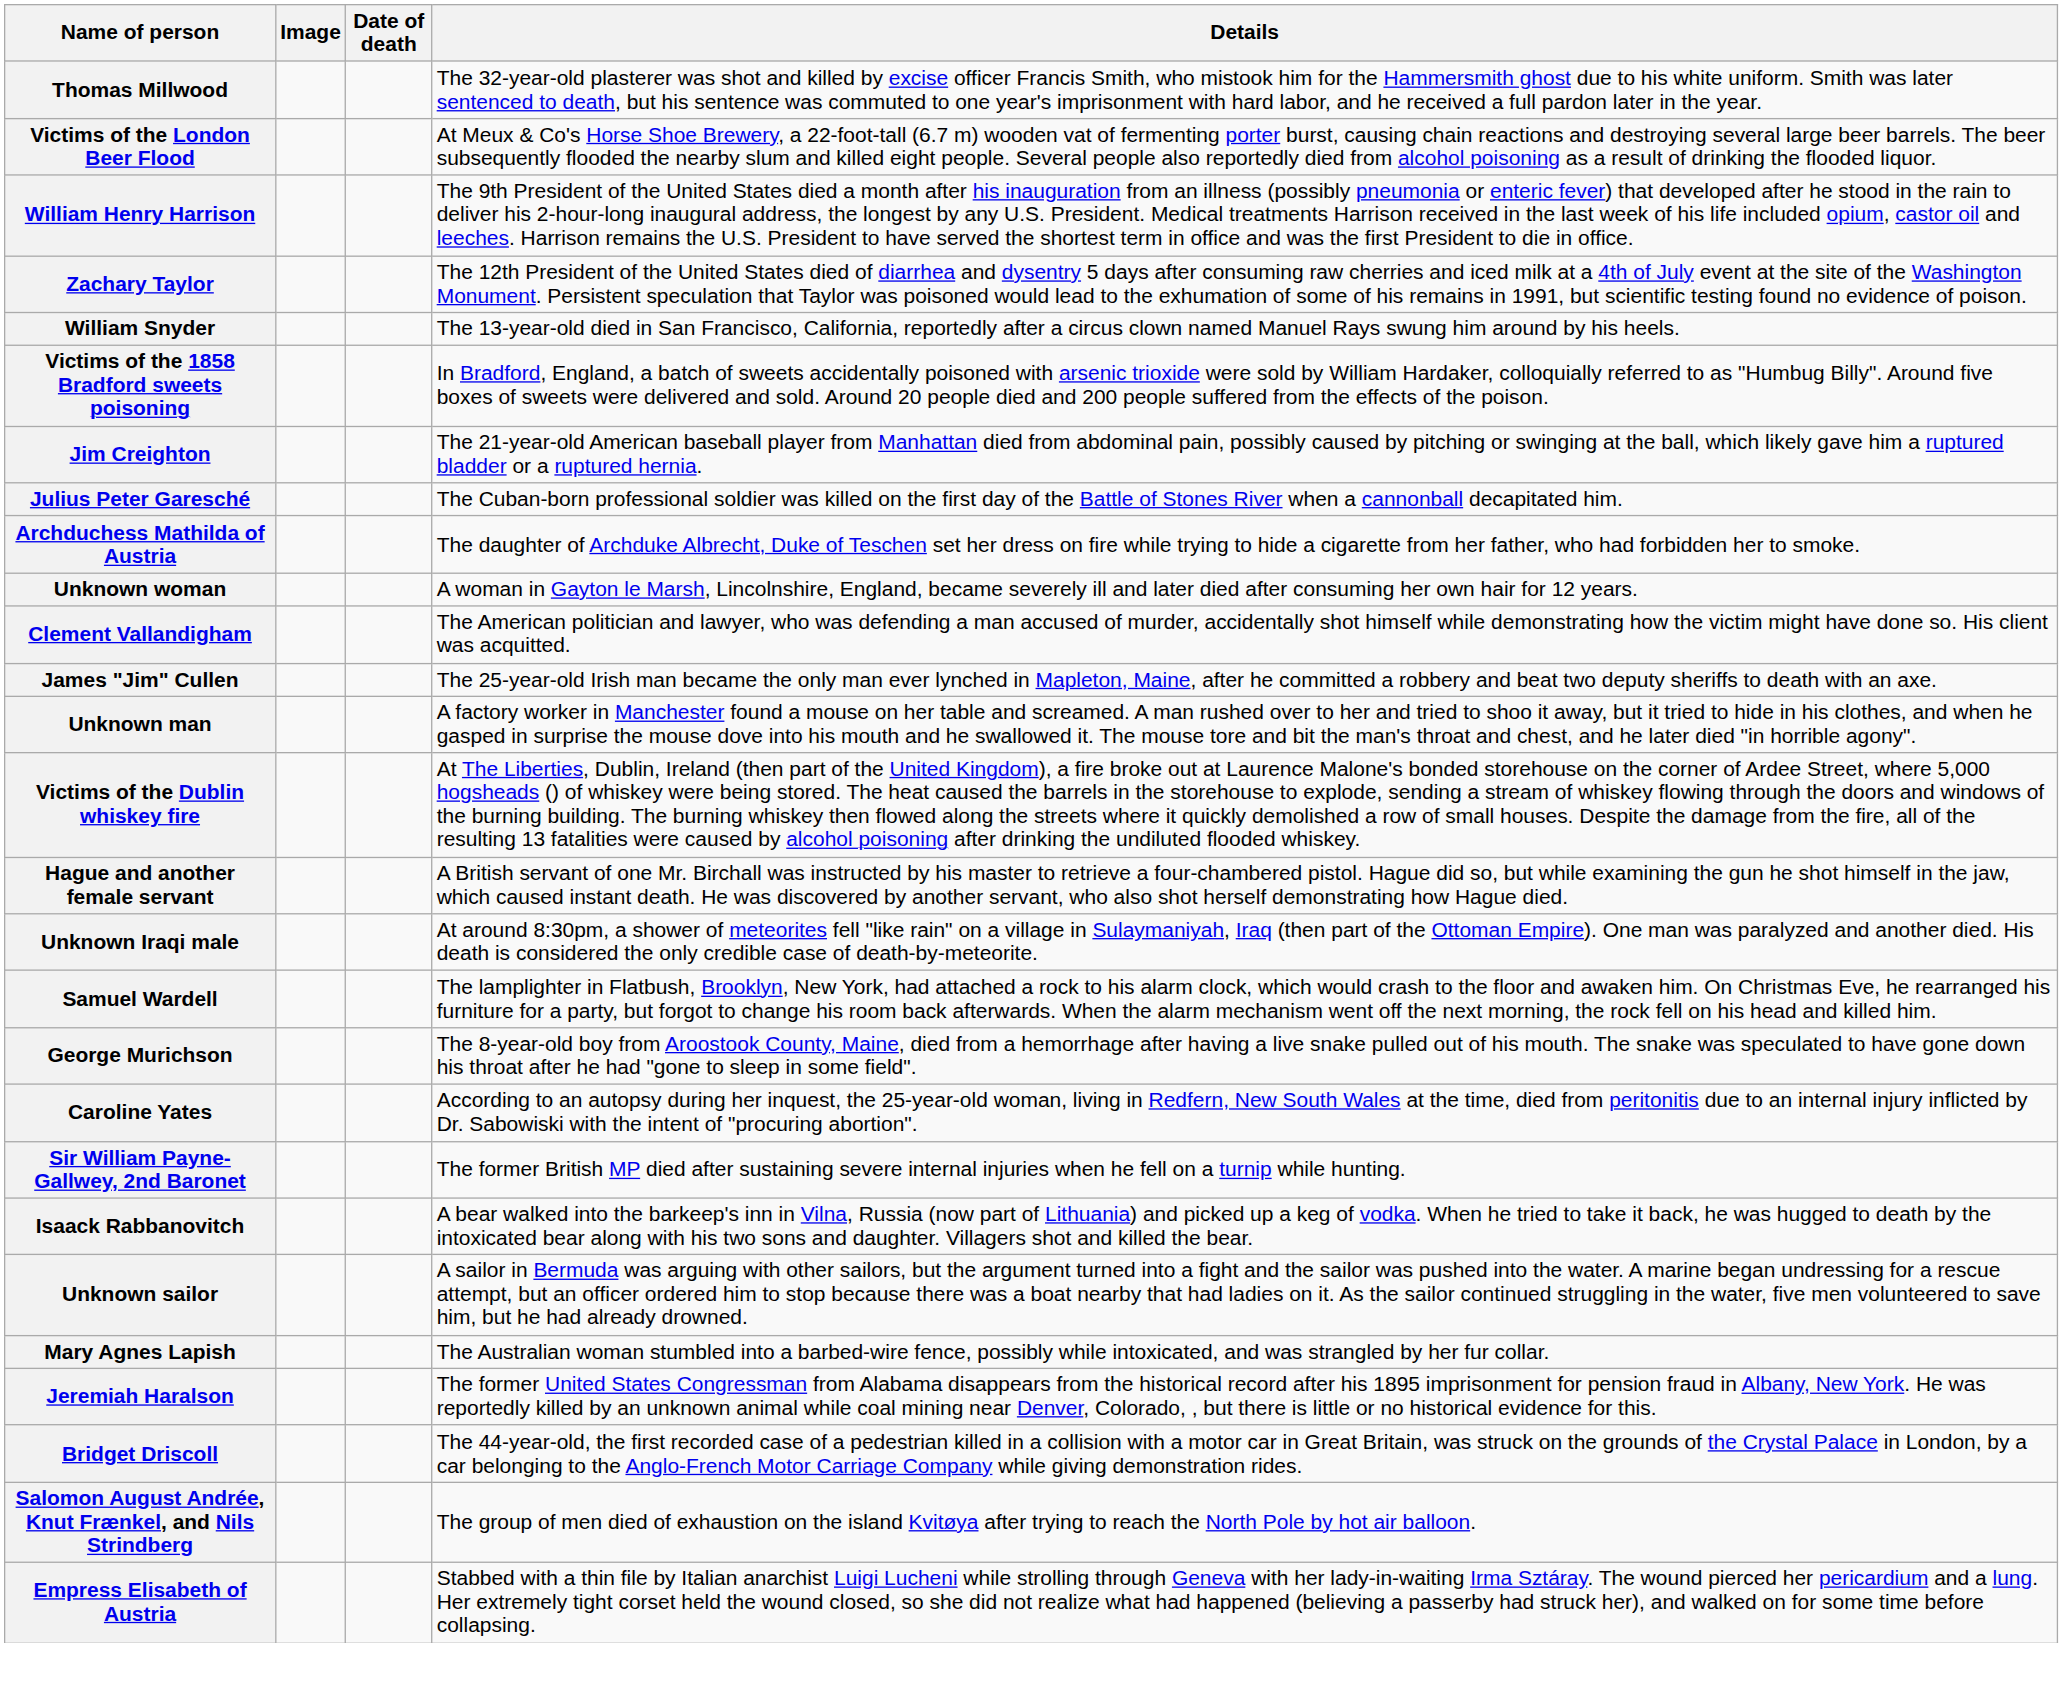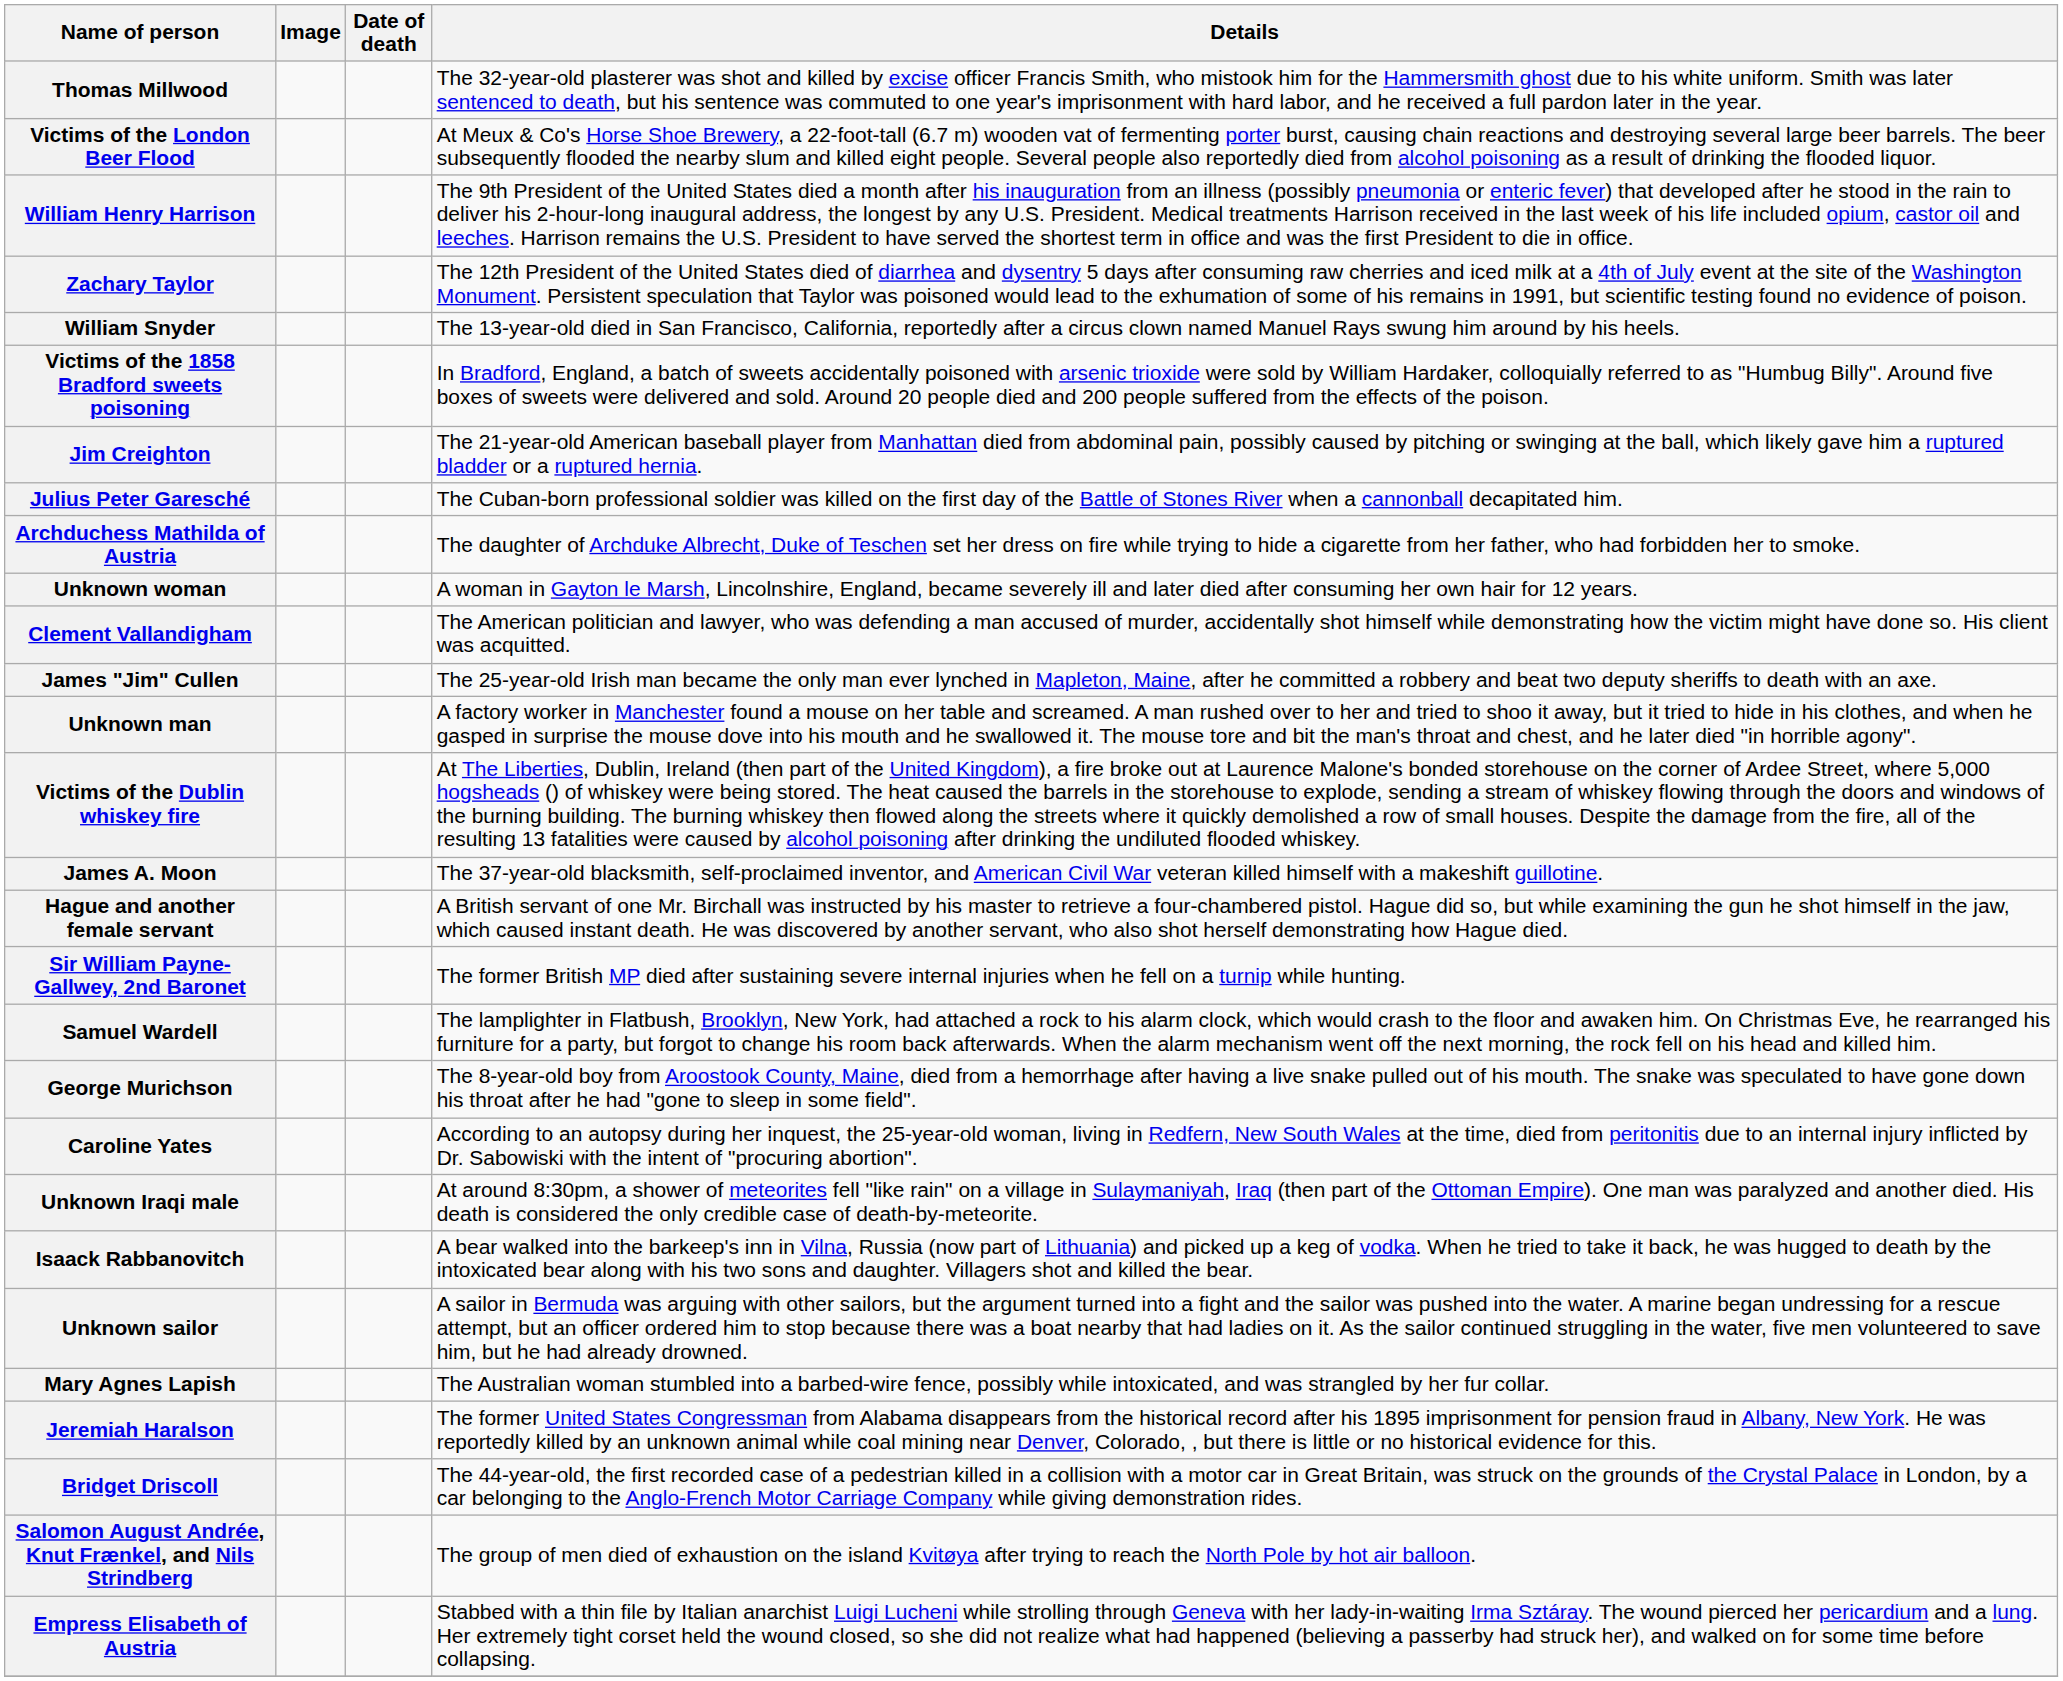 <table class="wikitable">
 <tr>
 <th scope="col">Name of person</th>
 <th scope="col">Image</th>
 <th scope="col">Date of death</th>
 <th scope="col">Details</th>
 </tr>
 <tr>
 <th>Thomas Millwood</th>
 <td></td>
 <td></td>
 <td>The 32-year-old plasterer was shot and killed by <a href='#'>excise</a> officer Francis Smith, who mistook him for the <a href='#'>Hammersmith ghost</a> due to his white uniform. Smith was later <a href='#'>sentenced to death</a>, but his sentence was commuted to one year's imprisonment with hard labor, and he received a full pardon later in the year.</td>
 </tr>
 <tr>
 <th>Victims of the <a href='#'>London Beer Flood</a></th>
 <td></td>
 <td></td>
 <td>At Meux & Co's <a href='#'>Horse Shoe Brewery</a>, a 22-foot-tall (6.7 m) wooden vat of fermenting <a href='#'>porter</a> burst, causing chain reactions and destroying several large beer barrels. The beer subsequently flooded the nearby slum and killed eight people. Several people also reportedly died from <a href='#'>alcohol poisoning</a> as a result of drinking the flooded liquor.</td>
 </tr>
 <tr>
 <th><a href='#'>William Henry Harrison</a></th>
 <td></td>
 <td></td>
 <td>The 9th President of the United States died a month after <a href='#'>his inauguration</a> from an illness (possibly <a href='#'>pneumonia</a> or <a href='#'>enteric fever</a>) that developed after he stood in the rain to deliver his 2-hour-long inaugural address, the longest by any U.S. President. Medical treatments Harrison received in the last week of his life included <a href='#'>opium</a>, <a href='#'>castor oil</a> and <a href='#'>leeches</a>. Harrison remains the U.S. President to have served the shortest term in office and was the first President to die in office.</td>
 </tr>
 <tr>
 <th><a href='#'>Zachary Taylor</a></th>
 <td></td>
 <td></td>
 <td>The 12th President of the United States died of <a href='#'>diarrhea</a> and <a href='#'>dysentry</a> 5 days after consuming raw cherries and iced milk at a <a href='#'>4th of July</a> event at the site of the <a href='#'>Washington Monument</a>. Persistent speculation that Taylor was poisoned would lead to the exhumation of some of his remains in 1991, but scientific testing found no evidence of poison.</td>
 </tr>
 <tr>
 <th>William Snyder</th>
 <td></td>
 <td></td>
 <td>The 13-year-old died in San Francisco, California, reportedly after a circus clown named Manuel Rays swung him around by his heels.</td>
 </tr>
 <tr>
 <th>Victims of the <a href='#'>1858 Bradford sweets poisoning</a></th>
 <td></td>
 <td></td>
 <td>In <a href='#'>Bradford</a>, England, a batch of sweets accidentally poisoned with <a href='#'>arsenic trioxide</a> were sold by William Hardaker, colloquially referred to as "Humbug Billy". Around five boxes of sweets were delivered and sold. Around 20 people died and 200 people suffered from the effects of the poison.</td>
 </tr>
 <tr>
 <th><a href='#'>Jim Creighton</a></th>
 <td></td>
 <td></td>
 <td>The 21-year-old American baseball player from <a href='#'>Manhattan</a> died from abdominal pain, possibly caused by pitching or swinging at the ball, which likely gave him a <a href='#'>ruptured bladder</a> or a <a href='#'>ruptured hernia</a>.</td>
 </tr>
 <tr>
 <th><a href='#'>Julius Peter Garesché</a></th>
 <td></td>
 <td></td>
 <td>The Cuban-born professional soldier was killed on the first day of the <a href='#'>Battle of Stones River</a> when a <a href='#'>cannonball</a> decapitated him.</td>
 </tr>
 <tr>
 <th><a href='#'>Archduchess Mathilda of Austria</a></th>
 <td></td>
 <td></td>
 <td>The daughter of <a href='#'>Archduke Albrecht, Duke of Teschen</a> set her dress on fire while trying to hide a cigarette from her father, who had forbidden her to smoke.</td>
 </tr>
 <tr>
 <th>Unknown woman</th>
 <td></td>
 <td></td>
 <td>A woman in <a href='#'>Gayton le Marsh</a>, Lincolnshire, England, became severely ill and later died after consuming her own hair for 12 years.</td>
 </tr>
 <tr>
 <th><a href='#'>Clement Vallandigham</a></th>
 <td></td>
 <td></td>
 <td>The American politician and lawyer, who was defending a man accused of murder, accidentally shot himself while demonstrating how the victim might have done so. His client was acquitted.</td>
 </tr>
 <tr>
 <th>James "Jim" Cullen</th>
 <td></td>
 <td></td>
 <td>The 25-year-old Irish man became the only man ever lynched in <a href='#'>Mapleton, Maine</a>, after he committed a robbery and beat two deputy sheriffs to death with an axe.</td>
 </tr>
 <tr>
 <th>Unknown man</th>
 <td></td>
 <td></td>
 <td>A factory worker in <a href='#'>Manchester</a> found a mouse on her table and screamed. A man rushed over to her and tried to shoo it away, but it tried to hide in his clothes, and when he gasped in surprise the mouse dove into his mouth and he swallowed it. The mouse tore and bit the man's throat and chest, and he later died "in horrible agony".</td>
 </tr>
 <tr>
 <th>Victims of the <a href='#'>Dublin whiskey fire</a></th>
 <td></td>
 <td></td>
 <td>At <a href='#'>The Liberties</a>, Dublin, Ireland (then part of the <a href='#'>United Kingdom</a>), a fire broke out at Laurence Malone's bonded storehouse on the corner of Ardee Street, where 5,000 <a href='#'>hogsheads</a> () of whiskey were being stored. The heat caused the barrels in the storehouse to explode, sending a stream of whiskey flowing through the doors and windows of the burning building. The burning whiskey then flowed along the streets where it quickly demolished a row of small houses. Despite the damage from the fire, all of the resulting 13 fatalities were caused by <a href='#'>alcohol poisoning</a> after drinking the undiluted flooded whiskey.</td>
 </tr>
 <tr>
+<th>James A. Moon</th>
+<td></td>
+<td></td>
+<td>The 37-year-old blacksmith, self-proclaimed inventor, and <a href='#'>American Civil War</a> veteran killed himself with a makeshift <a href='#'>guillotine</a>.</td>
+</tr>
+<tr>
 <th>Hague and another female servant</th>
 <td></td>
 <td></td>
 <td>A British servant of one Mr. Birchall was instructed by his master to retrieve a four-chambered pistol. Hague did so, but while examining the gun he shot himself in the jaw, which caused instant death. He was discovered by another servant, who also shot herself demonstrating how Hague died.</td>
 </tr>
 <tr>
-<th>Unknown Iraqi male</th>
+<th><a href='#'>Sir William Payne-Gallwey, 2nd Baronet</a></th>
 <td></td>
 <td></td>
-<td>At around 8:30pm, a shower of <a href='#'>meteorites</a> fell "like rain" on a village in <a href='#'>Sulaymaniyah</a>, <a href='#'>Iraq</a> (then part of the <a href='#'>Ottoman Empire</a>). One man was paralyzed and another died. His death is considered the only credible case of death-by-meteorite.</td>
+<td>The former British <a href='#'>MP</a> died after sustaining severe internal injuries when he fell on a <a href='#'>turnip</a> while hunting.</td>
 </tr>
 <tr>
 <th>Samuel Wardell</th>
 <td></td>
 <td></td>
 <td>The lamplighter in Flatbush, <a href='#'>Brooklyn</a>, New York, had attached a  rock to his alarm clock, which would crash to the floor and awaken him. On Christmas Eve, he rearranged his furniture for a party, but forgot to change his room back afterwards. When the alarm mechanism went off the next morning, the rock fell on his head and killed him.</td>
 </tr>
 <tr>
 <th>George Murichson</th>
 <td></td>
 <td></td>
 <td>The 8-year-old boy from <a href='#'>Aroostook County, Maine</a>, died from a hemorrhage after having a live snake pulled out of his mouth. The snake was speculated to have gone down his throat after he had "gone to sleep in some field".</td>
 </tr>
 <tr>
 <th>Caroline Yates</th>
 <td></td>
 <td></td>
 <td>According to an autopsy during her inquest, the 25-year-old woman, living in <a href='#'>Redfern, New South Wales</a> at the time, died from <a href='#'>peritonitis</a> due to an internal injury inflicted by Dr. Sabowiski with the intent of "procuring abortion".</td>
 </tr>
 <tr>
-<th><a href='#'>Sir William Payne-Gallwey, 2nd Baronet</a></th>
+<th>Unknown Iraqi male</th>
 <td></td>
 <td></td>
-<td>The former British <a href='#'>MP</a> died after sustaining severe internal injuries when he fell on a <a href='#'>turnip</a> while hunting.</td>
+<td>At around 8:30pm, a shower of <a href='#'>meteorites</a> fell "like rain" on a village in <a href='#'>Sulaymaniyah</a>, <a href='#'>Iraq</a> (then part of the <a href='#'>Ottoman Empire</a>). One man was paralyzed and another died. His death is considered the only credible case of death-by-meteorite.</td>
 </tr>
 <tr>
 <th>Isaack Rabbanovitch</th>
 <td></td>
 <td></td>
 <td>A bear walked into the barkeep's inn in <a href='#'>Vilna</a>, Russia (now part of <a href='#'>Lithuania</a>) and picked up a keg of <a href='#'>vodka</a>. When he tried to take it back, he was hugged to death by the intoxicated bear along with his two sons and daughter. Villagers shot and killed the bear.</td>
 </tr>
 <tr>
 <th>Unknown sailor</th>
 <td></td>
 <td></td>
 <td>A sailor in <a href='#'>Bermuda</a> was arguing with other sailors, but the argument turned into a fight and the sailor was pushed into the water. A marine began undressing for a rescue attempt, but an officer ordered him to stop because there was a boat nearby that had ladies on it. As the sailor continued struggling in the water, five men volunteered to save him, but he had already drowned.</td>
 </tr>
 <tr>
 <th>Mary Agnes Lapish</th>
 <td></td>
 <td></td>
 <td>The Australian woman stumbled into a barbed-wire fence, possibly while intoxicated, and was strangled by her fur collar.</td>
 </tr>
 <tr>
 <th><a href='#'>Jeremiah Haralson</a></th>
 <td></td>
 <td></td>
 <td>The former <a href='#'>United States Congressman</a> from Alabama disappears from the historical record after his 1895 imprisonment for pension fraud in <a href='#'>Albany, New York</a>. He was reportedly killed by an unknown animal while coal mining near <a href='#'>Denver</a>, Colorado, , but there is little or no historical evidence for this.</td>
 </tr>
 <tr>
 <th><a href='#'>Bridget Driscoll</a></th>
 <td></td>
 <td></td>
 <td>The 44-year-old, the first recorded case of a pedestrian killed in a collision with a motor car in Great Britain, was struck on the grounds of <a href='#'>the Crystal Palace</a> in London, by a car belonging to the <a href='#'>Anglo-French Motor Carriage Company</a> while giving demonstration rides.</td>
 </tr>
 <tr>
 <th><a href='#'>Salomon August Andrée</a>, <a href='#'>Knut Frænkel</a>, and <a href='#'>Nils Strindberg</a></th>
 <td></td>
 <td></td>
 <td>The group of men died of exhaustion on the island <a href='#'>Kvitøya</a> after trying to reach the <a href='#'>North Pole by hot air balloon</a>.</td>
 </tr>
 <tr>
 <th><a href='#'>Empress Elisabeth of Austria</a></th>
 <td></td>
 <td></td>
 <td>Stabbed with a thin file by Italian anarchist <a href='#'>Luigi Lucheni</a> while strolling through <a href='#'>Geneva</a> with her lady-in-waiting <a href='#'>Irma Sztáray</a>. The wound pierced her <a href='#'>pericardium</a> and a <a href='#'>lung</a>. Her extremely tight corset held the wound closed, so she did not realize what had happened (believing a passerby had struck her), and walked on for some time before collapsing.</td>
 </tr>
 <tr>
 </tr>
 </table>
